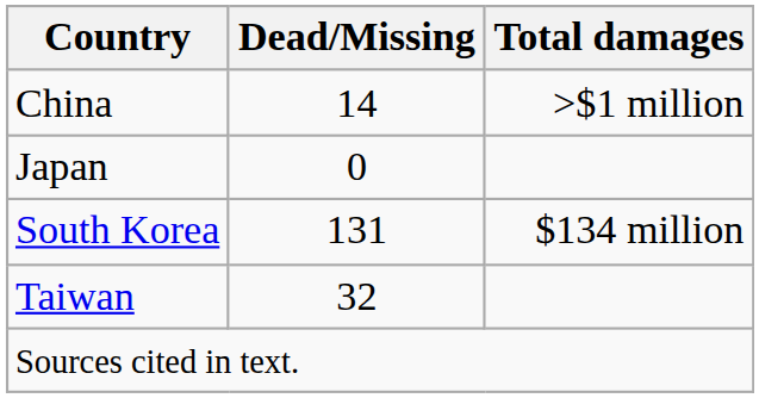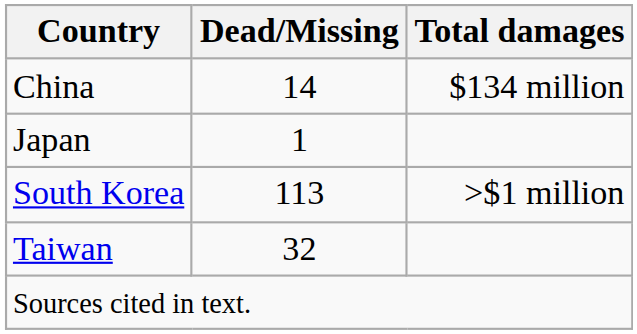 <table class="wikitable" style="float:right; margin:0 0 0.5em 1em; float:right;">
 <tr style="text-align:center;">
 <th><strong>Country</strong></th>
 <th>Dead/Missing</th>
 <th>Total damages</th>
 </tr>
 <tr>
 <td>China</td>
 <td align="center">14</td>
-<td align="right">>$1 million</td>
+<td align="right">$134 million</td>
 </tr>
 <tr>
 <td>Japan</td>
-<td align="center">0</td>
+<td align="center">1</td>
 <td></td>
 </tr>
 <tr>
 <td><a href='#'>South Korea</a></td>
-<td align="center">131</td>
-<td align="right">$134 million</td>
+<td align="center">113</td>
+<td align="right">>$1 million</td>
 </tr>
 <tr>
 <td><a href='#'>Taiwan</a></td>
 <td align="center">32</td>
 <td></td>
 </tr>
 <tr>
 <td colspan = 9><small>Sources cited in text.</small></td>
 </tr>
 </table>
